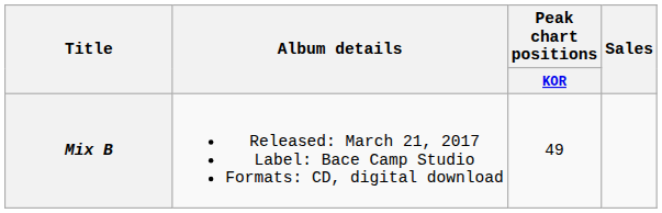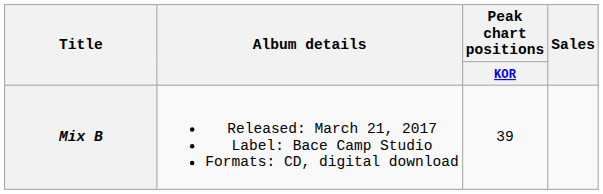 <table class="wikitable plainrowheaders" style="text-align:center;">
 <tr>
 <th scope="col" rowspan="2" style="width:10em;">Title</th>
 <th scope="col" rowspan="2">Album details</th>
 <th scope="col" colspan="1" style="width:5em;">Peak chart positions</th>
 <th scope="col" rowspan="2">Sales</th>
 </tr>
 <tr>
 <th><small><a href='#'>KOR</a></small><br></th>
 </tr>
 <tr>
 <th scope="row"><em>Mix B</em></th>
 <td><br><ul><li>Released: March 21, 2017</li><li>Label: Bace Camp Studio</li><li>Formats: CD, digital download</li></ul></td>
-<td>49</td>
+<td>39</td>
 <td></td>
 </tr>
 </table>
